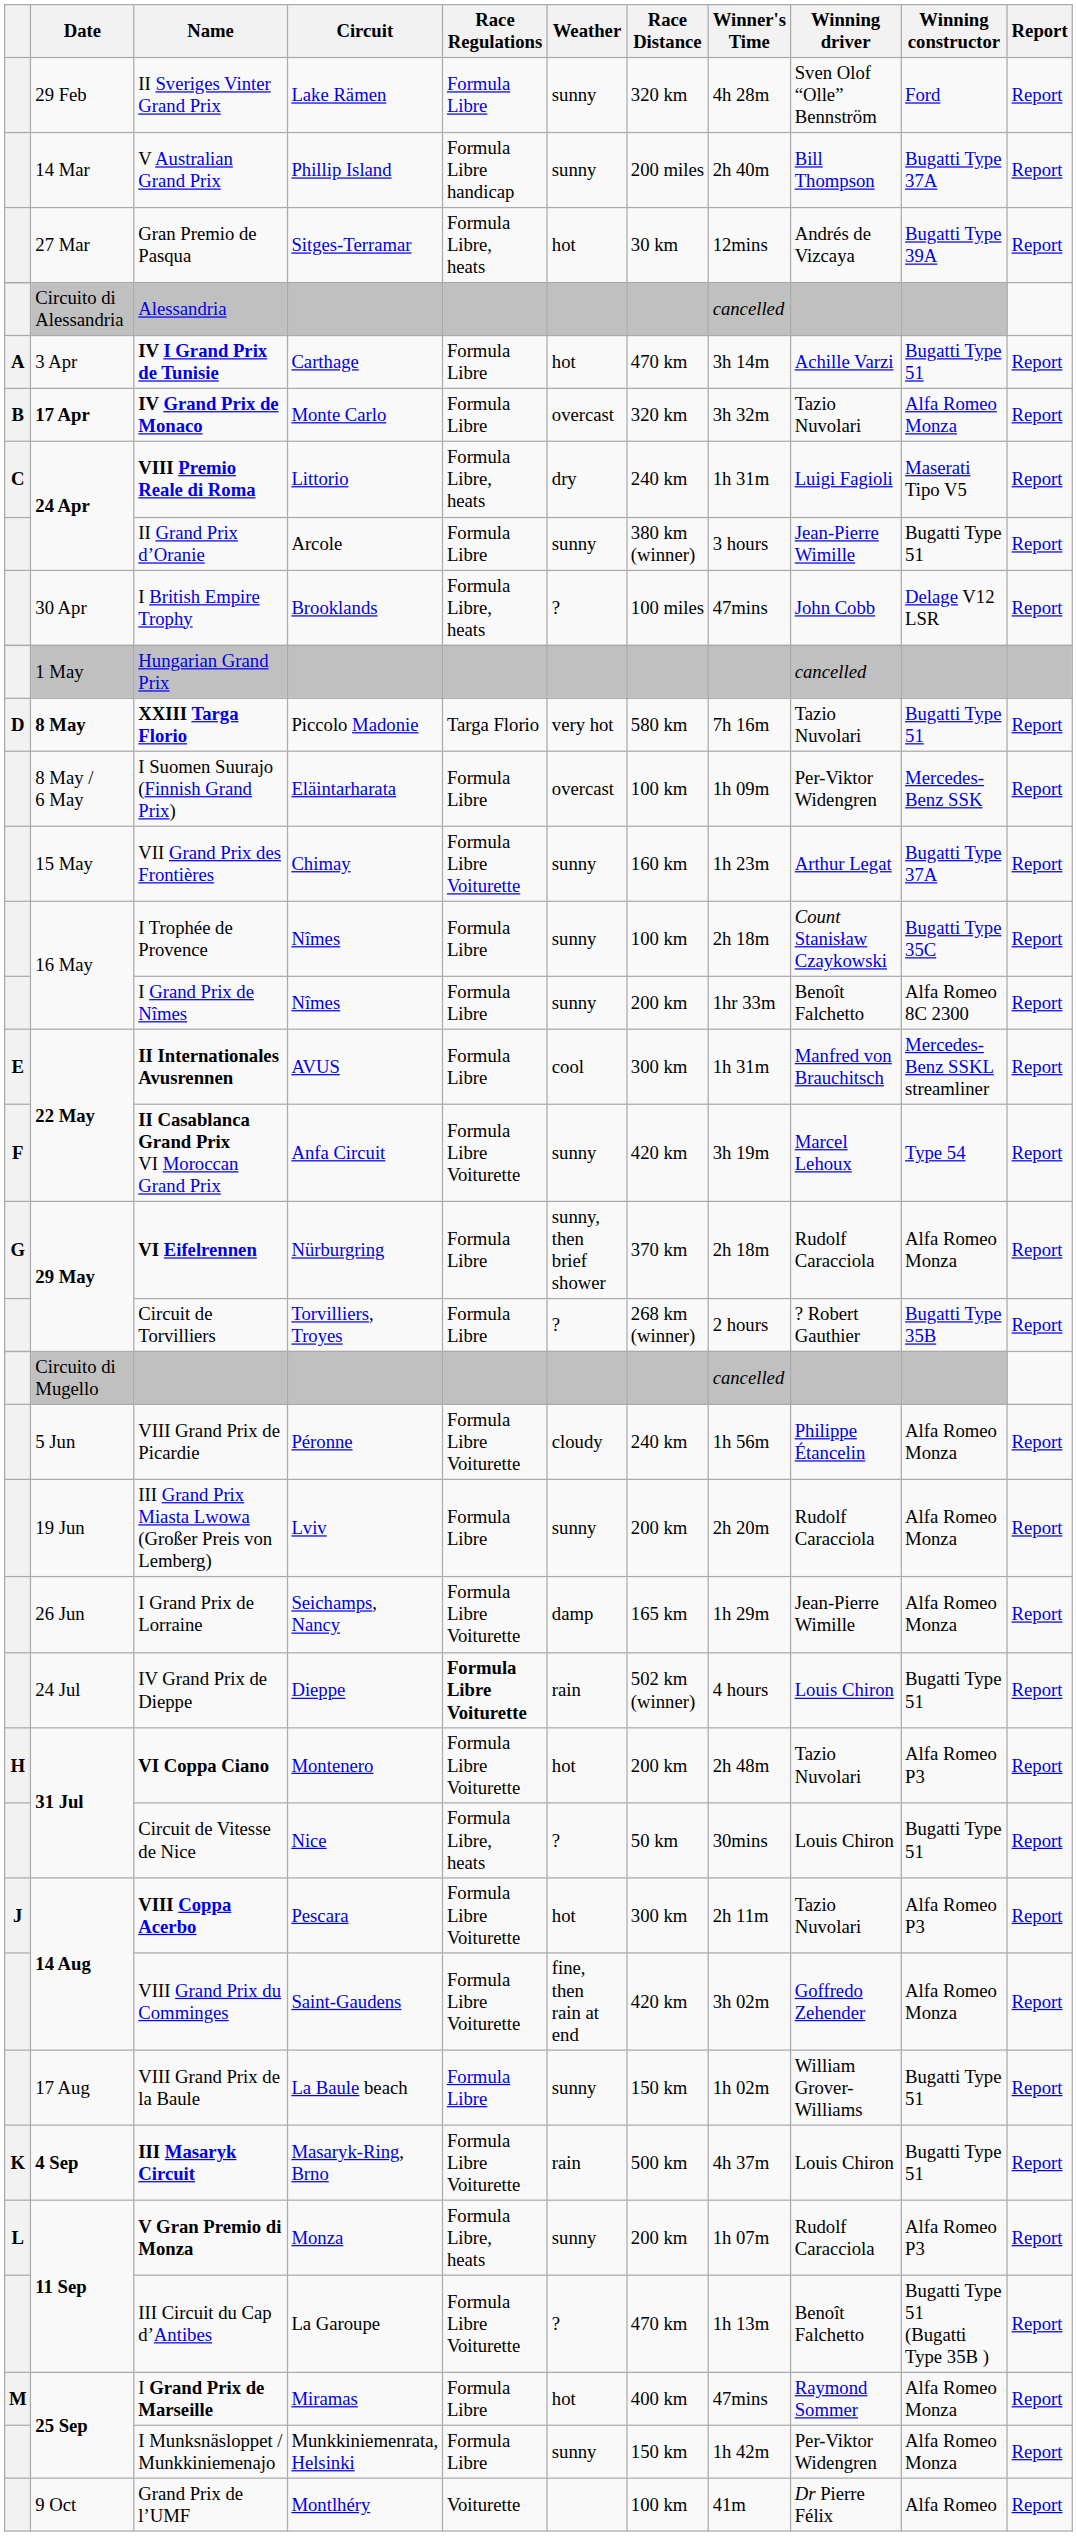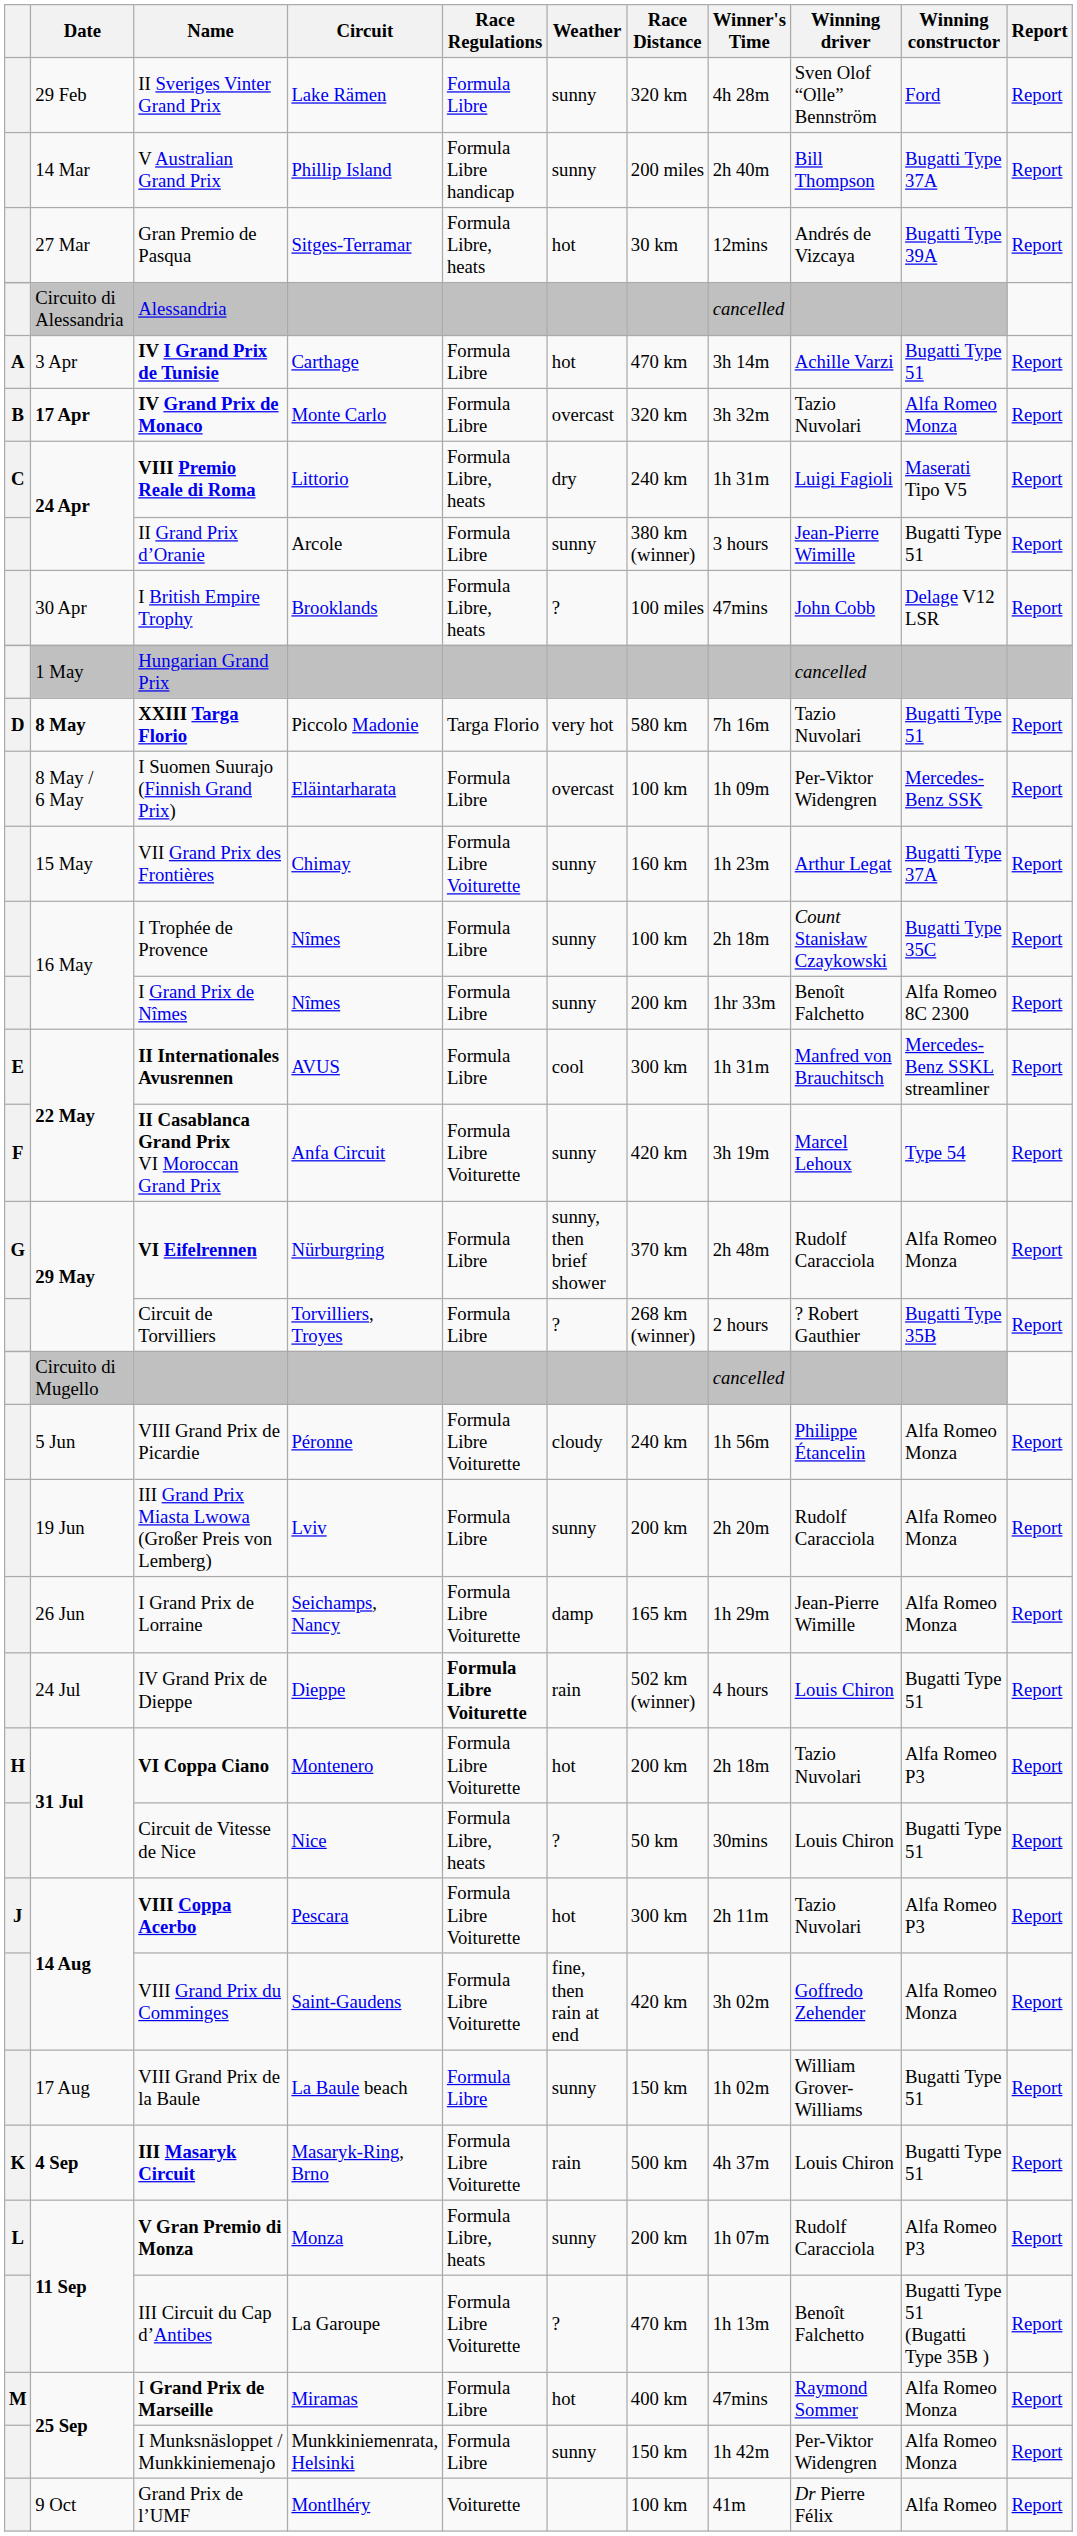 <table class="wikitable" style="font-size:95%">
 <tr>
 <th></th>
 <th>Date</th>
 <th>Name</th>
 <th>Circuit</th>
 <th>Race<br>Regulations</th>
 <th>Weather</th>
 <th>Race<br>Distance</th>
 <th>Winner's<br>Time</th>
 <th>Winning driver</th>
 <th>Winning<br>constructor</th>
 <th>Report</th>
 </tr>
 <tr>
 <th></th>
 <td>29 Feb</td>
 <td> II <a href='#'>Sveriges Vinter Grand Prix</a></td>
 <td><a href='#'>Lake Rämen</a></td>
 <td><a href='#'>Formula Libre</a></td>
 <td>sunny</td>
 <td>320 km</td>
 <td>4h 28m</td>
 <td> Sven Olof “Olle” Bennström</td>
 <td><a href='#'>Ford</a></td>
 <td><a href='#'>Report</a></td>
 </tr>
 <tr>
 <th></th>
 <td>14 Mar</td>
 <td> V <a href='#'>Australian Grand Prix</a></td>
 <td><a href='#'>Phillip Island</a></td>
 <td>Formula Libre<br>handicap</td>
 <td>sunny</td>
 <td>200 miles</td>
 <td>2h 40m</td>
 <td> <a href='#'>Bill Thompson</a></td>
 <td><a href='#'>Bugatti Type 37A</a></td>
 <td><a href='#'>Report</a></td>
 </tr>
 <tr>
 <th></th>
 <td rowspan=2>27 Mar</td>
 <td> Gran Premio de Pasqua</td>
 <td><a href='#'>Sitges-Terramar</a></td>
 <td>Formula Libre,<br>heats</td>
 <td>hot</td>
 <td>30 km</td>
 <td>12mins</td>
 <td> Andrés de Vizcaya</td>
 <td><a href='#'>Bugatti Type 39A</a></td>
 <td><a href='#'>Report</a></td>
 </tr>
 <tr>
 </tr>
 <tr style="background:#C0C0C0;">
 <th></th>
 <td> Circuito di Alessandria</td>
 <td><a href='#'>Alessandria</a></td>
 <td></td>
 <td></td>
 <td></td>
 <td></td>
 <td><em>cancelled</em></td>
 <td></td>
 <td></td>
 </tr>
 <tr>
 <th>A</th>
 <td>3 Apr</td>
 <td> <strong>IV <a href='#'>I Grand Prix de Tunisie</a></strong></td>
 <td><a href='#'>Carthage</a></td>
 <td>Formula Libre</td>
 <td>hot</td>
 <td>470 km</td>
 <td>3h 14m</td>
 <td> <a href='#'>Achille Varzi</a></td>
 <td><a href='#'>Bugatti Type 51</a></td>
 <td><a href='#'>Report</a></td>
 </tr>
 <tr>
 <th>B</th>
 <td><strong>17 Apr</strong></td>
 <td> <strong>IV <a href='#'>Grand Prix de Monaco</a></strong></td>
 <td><a href='#'>Monte Carlo</a></td>
 <td>Formula Libre</td>
 <td>overcast</td>
 <td>320 km</td>
 <td>3h 32m</td>
 <td> Tazio Nuvolari</td>
 <td><a href='#'>Alfa Romeo Monza</a></td>
 <td><a href='#'>Report</a></td>
 </tr>
 <tr>
 <th>C</th>
 <td rowspan=2><strong>24 Apr</strong></td>
 <td> <strong>VIII <a href='#'>Premio Reale di Roma</a></strong></td>
 <td><a href='#'>Littorio</a></td>
 <td>Formula Libre,<br>heats</td>
 <td>dry</td>
 <td>240 km</td>
 <td>1h 31m</td>
 <td> <a href='#'>Luigi Fagioli</a></td>
 <td><a href='#'>Maserati</a> Tipo V5</td>
 <td><a href='#'>Report</a></td>
 </tr>
 <tr>
 <th></th>
 <td> II <a href='#'>Grand Prix d’Oranie</a></td>
 <td>Arcole</td>
 <td>Formula Libre</td>
 <td>sunny</td>
 <td>380 km<br>(winner)</td>
 <td>3 hours</td>
 <td> <a href='#'>Jean-Pierre Wimille</a></td>
 <td>Bugatti Type 51</td>
 <td><a href='#'>Report</a></td>
 </tr>
 <tr>
 <th></th>
 <td>30 Apr</td>
 <td> I <a href='#'>British Empire Trophy</a></td>
 <td><a href='#'>Brooklands</a></td>
 <td>Formula Libre,<br>heats</td>
 <td>?</td>
 <td>100 miles</td>
 <td>47mins</td>
 <td> <a href='#'>John Cobb</a></td>
 <td><a href='#'>Delage</a> V12 LSR</td>
 <td><a href='#'>Report</a></td>
 </tr>
 <tr>
 </tr>
 <tr style="background:#C0C0C0;">
 <th></th>
 <td>1 May</td>
 <td> <a href='#'>Hungarian Grand Prix</a></td>
 <td></td>
 <td></td>
 <td></td>
 <td></td>
 <td></td>
 <td><em>cancelled</em></td>
 <td></td>
 <td></td>
 </tr>
 <tr>
 <th>D</th>
 <td><strong>8 May</strong></td>
 <td> <strong>XXIII <a href='#'>Targa Florio</a> </strong></td>
 <td>Piccolo <a href='#'>Madonie</a></td>
 <td>Targa Florio</td>
 <td>very hot</td>
 <td>580 km</td>
 <td>7h 16m</td>
 <td> Tazio Nuvolari</td>
 <td><a href='#'>Bugatti Type 51</a></td>
 <td><a href='#'>Report</a></td>
 </tr>
 <tr>
 <th></th>
 <td>8 May /<br>6 May</td>
 <td> I Suomen Suurajo<br>(<a href='#'>Finnish Grand Prix</a>)</td>
 <td><a href='#'>Eläintarharata</a></td>
 <td>Formula Libre</td>
 <td>overcast</td>
 <td>100 km</td>
 <td>1h 09m</td>
 <td> Per-Viktor Widengren</td>
 <td><a href='#'>Mercedes-Benz SSK</a></td>
 <td><a href='#'>Report</a></td>
 </tr>
 <tr>
 <th></th>
 <td>15 May</td>
 <td> VII <a href='#'>Grand Prix des Frontières</a></td>
 <td><a href='#'>Chimay</a></td>
 <td>Formula Libre<br><a href='#'>Voiturette</a></td>
 <td>sunny</td>
 <td>160 km</td>
 <td>1h 23m</td>
 <td> <a href='#'>Arthur Legat</a></td>
 <td><a href='#'>Bugatti Type 37A</a></td>
 <td><a href='#'>Report</a></td>
 </tr>
 <tr>
 <th></th>
 <td rowspan=2>16 May</td>
 <td> I Trophée de Provence</td>
 <td><a href='#'>Nîmes</a></td>
 <td>Formula Libre</td>
 <td>sunny</td>
 <td>100 km</td>
 <td>2h 18m</td>
 <td> <em>Count</em> <a href='#'>Stanisław Czaykowski</a><br></td>
 <td><a href='#'>Bugatti Type 35C</a></td>
 <td><a href='#'>Report</a></td>
 </tr>
 <tr>
 <th></th>
 <td> I <a href='#'>Grand Prix de Nîmes</a></td>
 <td><a href='#'>Nîmes</a></td>
 <td>Formula Libre</td>
 <td>sunny</td>
 <td>200 km</td>
 <td>1hr 33m</td>
 <td> Benoît Falchetto</td>
 <td>Alfa Romeo 8C 2300</td>
 <td><a href='#'>Report</a></td>
 </tr>
 <tr>
 <th>E</th>
 <td rowspan=2><strong>22 May</strong></td>
 <td> <strong>II Internationales Avusrennen</strong></td>
 <td><a href='#'>AVUS</a></td>
 <td>Formula Libre</td>
 <td>cool</td>
 <td>300 km</td>
 <td>1h 31m</td>
 <td> <a href='#'>Manfred von Brauchitsch</a></td>
 <td><a href='#'>Mercedes-Benz SSKL</a><br>streamliner</td>
 <td><a href='#'>Report</a></td>
 </tr>
 <tr>
 <th>F</th>
 <td> <strong>II Casablanca Grand Prix</strong><br>VI <a href='#'>Moroccan Grand Prix</a></td>
 <td><a href='#'>Anfa Circuit</a></td>
 <td>Formula Libre<br>Voiturette</td>
 <td>sunny</td>
 <td>420 km</td>
 <td>3h 19m</td>
 <td> <a href='#'>Marcel Lehoux</a></td>
 <td><a href='#'>Type 54</a></td>
 <td><a href='#'>Report</a></td>
 </tr>
 <tr>
 <th>G</th>
 <td rowspan=3><strong>29 May</strong></td>
 <td> <strong>VI <a href='#'>Eifelrennen</a> </strong></td>
 <td><a href='#'>Nürburgring</a></td>
 <td>Formula Libre</td>
 <td>sunny, then<br>brief shower</td>
 <td>370 km</td>
-<td>2h 18m</td>
+<td>2h 48m</td>
 <td> Rudolf Caracciola</td>
 <td>Alfa Romeo Monza</td>
 <td><a href='#'>Report</a></td>
 </tr>
 <tr>
 <th></th>
 <td> Circuit de Torvilliers</td>
 <td><a href='#'>Torvilliers</a>,<br><a href='#'>Troyes</a></td>
 <td>Formula Libre</td>
 <td>?</td>
 <td>268 km<br>(winner)</td>
 <td>2 hours</td>
 <td>? Robert Gauthier</td>
 <td><a href='#'>Bugatti Type 35B</a></td>
 <td><a href='#'>Report</a></td>
 </tr>
 <tr>
 </tr>
 <tr style="background:#C0C0C0;">
 <th></th>
 <td> Circuito di Mugello</td>
 <td></td>
 <td></td>
 <td></td>
 <td></td>
 <td></td>
 <td><em>cancelled</em></td>
 <td></td>
 <td></td>
 </tr>
 <tr>
 <th></th>
 <td>5 Jun</td>
 <td> VIII Grand Prix de Picardie</td>
 <td><a href='#'>Péronne</a></td>
 <td>Formula Libre<br>Voiturette</td>
 <td>cloudy</td>
 <td>240 km</td>
 <td>1h 56m</td>
 <td> <a href='#'>Philippe Étancelin</a></td>
 <td>Alfa Romeo Monza</td>
 <td><a href='#'>Report</a></td>
 </tr>
 <tr>
 <th></th>
 <td>19 Jun</td>
 <td> III <a href='#'>Grand Prix Miasta Lwowa</a><br>(Großer Preis von Lemberg)</td>
 <td><a href='#'>Lviv</a></td>
 <td>Formula Libre</td>
 <td>sunny</td>
 <td>200 km</td>
 <td>2h 20m</td>
 <td> Rudolf Caracciola</td>
 <td>Alfa Romeo Monza</td>
 <td><a href='#'>Report</a></td>
 </tr>
 <tr>
 <th></th>
 <td>26 Jun</td>
 <td> I Grand Prix de Lorraine</td>
 <td><a href='#'>Seichamps</a>,<br><a href='#'>Nancy</a></td>
 <td>Formula Libre<br>Voiturette</td>
 <td>damp</td>
 <td>165 km</td>
 <td>1h 29m</td>
 <td> Jean-Pierre Wimille</td>
 <td>Alfa Romeo Monza</td>
 <td><a href='#'>Report</a></td>
 </tr>
 <tr>
 <th></th>
 <td>24 Jul</td>
 <td> IV Grand Prix de Dieppe</td>
 <td><a href='#'>Dieppe</a></td>
 <td><strong>Formula Libre<br>Voiturette</strong></td>
 <td>rain</td>
 <td>502 km<br>(winner)</td>
 <td>4 hours</td>
 <td> <a href='#'>Louis Chiron</a></td>
 <td>Bugatti Type 51</td>
 <td><a href='#'>Report</a></td>
 </tr>
 <tr>
 <th>H</th>
 <td rowspan=2><strong>31 Jul</strong></td>
 <td> <strong>VI Coppa Ciano</strong></td>
 <td><a href='#'>Montenero</a></td>
 <td>Formula Libre<br>Voiturette</td>
 <td>hot</td>
 <td>200 km</td>
-<td>2h 48m</td>
+<td>2h 18m</td>
 <td> Tazio Nuvolari</td>
 <td>Alfa Romeo P3</td>
 <td><a href='#'>Report</a></td>
 </tr>
 <tr>
 <th></th>
 <td> Circuit de Vitesse de Nice</td>
 <td><a href='#'>Nice</a></td>
 <td>Formula Libre,<br>heats</td>
 <td>?</td>
 <td>50 km</td>
 <td>30mins</td>
 <td> Louis Chiron</td>
 <td>Bugatti Type 51</td>
 <td><a href='#'>Report</a></td>
 </tr>
 <tr>
 <th>J</th>
 <td rowspan=2><strong>14 Aug</strong></td>
 <td> <strong>VIII <a href='#'>Coppa Acerbo</a> </strong></td>
 <td><a href='#'>Pescara</a></td>
 <td>Formula Libre<br>Voiturette</td>
 <td>hot</td>
 <td>300 km</td>
 <td>2h 11m</td>
 <td> Tazio Nuvolari</td>
 <td>Alfa Romeo P3</td>
 <td><a href='#'>Report</a></td>
 </tr>
 <tr>
 <th></th>
 <td> VIII <a href='#'>Grand Prix du Comminges</a></td>
 <td><a href='#'>Saint-Gaudens</a></td>
 <td>Formula Libre<br>Voiturette</td>
 <td>fine, then<br>rain at end</td>
 <td>420 km</td>
 <td>3h 02m</td>
 <td> <a href='#'>Goffredo Zehender</a></td>
 <td>Alfa Romeo Monza</td>
 <td><a href='#'>Report</a></td>
 </tr>
 <tr>
 <th></th>
 <td>17 Aug</td>
 <td> VIII Grand Prix de la Baule</td>
 <td><a href='#'>La Baule</a> beach</td>
 <td><a href='#'>Formula Libre</a></td>
 <td>sunny</td>
 <td>150 km</td>
 <td>1h 02m</td>
 <td> William Grover-Williams</td>
 <td>Bugatti Type 51</td>
 <td><a href='#'>Report</a></td>
 </tr>
 <tr>
 <th>K</th>
 <td><strong>4 Sep</strong></td>
 <td> <strong>III <a href='#'>Masaryk Circuit</a> </strong></td>
 <td><a href='#'>Masaryk-Ring</a>,<br><a href='#'>Brno</a></td>
 <td>Formula Libre<br>Voiturette</td>
 <td>rain</td>
 <td>500 km</td>
 <td>4h 37m</td>
 <td> Louis Chiron</td>
 <td>Bugatti Type 51</td>
 <td><a href='#'>Report</a></td>
 </tr>
 <tr>
 <th>L</th>
 <td rowspan=2><strong>11 Sep</strong></td>
 <td> <strong>V Gran Premio di Monza</strong></td>
 <td><a href='#'>Monza</a></td>
 <td>Formula Libre,<br>heats</td>
 <td>sunny</td>
 <td>200 km</td>
 <td>1h 07m</td>
 <td> Rudolf Caracciola</td>
 <td>Alfa Romeo P3</td>
 <td><a href='#'>Report</a></td>
 </tr>
 <tr>
 <th></th>
 <td> III Circuit du Cap d’<a href='#'>Antibes</a></td>
 <td>La Garoupe</td>
 <td>Formula Libre<br>Voiturette</td>
 <td>?</td>
 <td>470 km</td>
 <td>1h 13m</td>
 <td> Benoît Falchetto</td>
 <td>Bugatti Type 51<br>(Bugatti Type 35B )</td>
 <td><a href='#'>Report</a></td>
 </tr>
 <tr>
 <th>M</th>
 <td rowspan=2><strong>25 Sep</strong></td>
 <td> I <strong>Grand Prix de Marseille </strong></td>
 <td><a href='#'>Miramas</a></td>
 <td>Formula Libre</td>
 <td>hot</td>
 <td>400 km</td>
 <td>47mins</td>
 <td> <a href='#'>Raymond Sommer</a></td>
 <td>Alfa Romeo Monza</td>
 <td><a href='#'>Report</a></td>
 </tr>
 <tr>
 <th></th>
 <td> I Munksnäsloppet /<br>Munkkiniemenajo</td>
 <td>Munkkiniemenrata,<br><a href='#'>Helsinki</a></td>
 <td>Formula Libre</td>
 <td>sunny</td>
 <td>150 km</td>
 <td>1h 42m</td>
 <td> Per-Viktor Widengren</td>
 <td>Alfa Romeo Monza</td>
 <td><a href='#'>Report</a></td>
 </tr>
 <tr>
 <th></th>
 <td rowspan=2>9 Oct</td>
 <td> Grand Prix de l’UMF</td>
 <td><a href='#'>Montlhéry</a></td>
 <td>Voiturette</td>
 <td></td>
 <td>100 km</td>
 <td>41m</td>
 <td> <em>Dr</em> Pierre Félix</td>
 <td>Alfa Romeo</td>
 <td><a href='#'>Report</a></td>
 </tr>
 </table>
